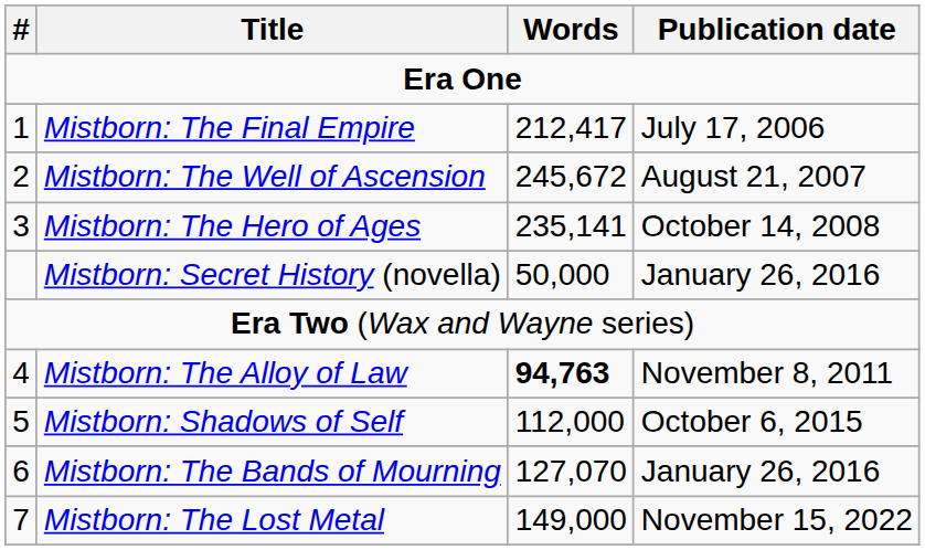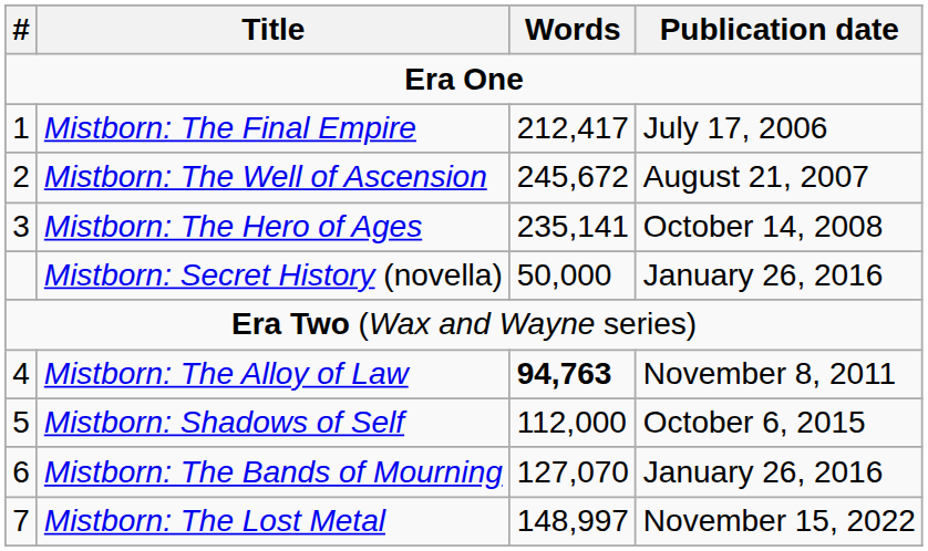 <table class="wikitable">
 <tr>
 <th>#</th>
 <th>Title</th>
 <th>Words</th>
 <th>Publication date</th>
 </tr>
 <tr>
 <td colspan=4 style="text-align: center;"><strong>Era One</strong></td>
 </tr>
 <tr>
 <td>1</td>
 <td><em><a href='#'>Mistborn: The Final Empire</a></em></td>
 <td>212,417</td>
 <td>July 17, 2006</td>
 </tr>
 <tr>
 <td>2</td>
 <td><em><a href='#'>Mistborn: The Well of Ascension</a></em></td>
 <td>245,672</td>
 <td>August 21, 2007</td>
 </tr>
 <tr>
 <td>3</td>
 <td><em><a href='#'>Mistborn: The Hero of Ages</a></em></td>
 <td>235,141</td>
 <td>October 14, 2008</td>
 </tr>
 <tr>
 <td></td>
 <td><em><a href='#'>Mistborn: Secret History</a></em> (novella)</td>
 <td>50,000</td>
 <td>January 26, 2016</td>
 </tr>
 <tr>
 <td colspan=4 style="text-align: center;"><strong>Era Two</strong> (<em>Wax and Wayne</em> series)</td>
 </tr>
 <tr>
 <td>4</td>
 <td><em><a href='#'>Mistborn: The Alloy of Law</a></em></td>
 <td><strong>94,763</strong></td>
 <td>November 8, 2011</td>
 </tr>
 <tr>
 <td>5</td>
 <td><em><a href='#'>Mistborn: Shadows of Self</a></em></td>
 <td>112,000</td>
 <td>October 6, 2015</td>
 </tr>
 <tr>
 <td>6</td>
 <td><em><a href='#'>Mistborn: The Bands of Mourning</a></em></td>
 <td>127,070</td>
 <td>January 26, 2016</td>
 </tr>
 <tr>
 <td>7</td>
 <td><em><a href='#'>Mistborn: The Lost Metal</a></em></td>
-<td>149,000</td>
+<td>148,997</td>
 <td>November 15, 2022</td>
 </tr>
 </table>
